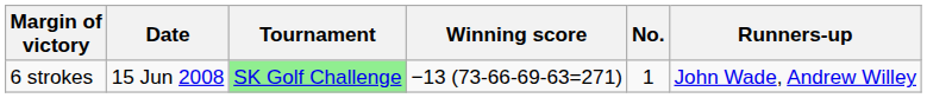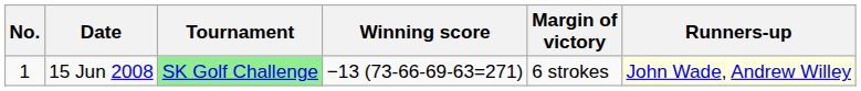 <table class="wikitable" style="font-size:95%;">
 <tr>
-<th>Margin of<br>victory</th>
+<th>No.</th>
 <th>Date</th>
 <th>Tournament</th>
 <th>Winning score</th>
-<th>No.</th>
+<th>Margin of<br>victory</th>
 <th>Runners-up</th>
 </tr>
 <tr>
-<td>6 strokes</td>
+<td align=center>1</td>
 <td align=right>15 Jun <a href='#'>2008</a></td>
 <td style="background: lightgreen;"><a href='#'>SK Golf Challenge</a></td>
 <td>−13 (73-66-69-63=271)</td>
-<td align=center>1</td>
-<td> <a href='#'>John Wade</a>,  <a href='#'>Andrew Willey</a></td>
+<td>6 strokes</td>
+<td style="background: lightyellow;"> <a href='#'>John Wade</a>,  <a href='#'>Andrew Willey</a></td>
 </tr>
 </table>
